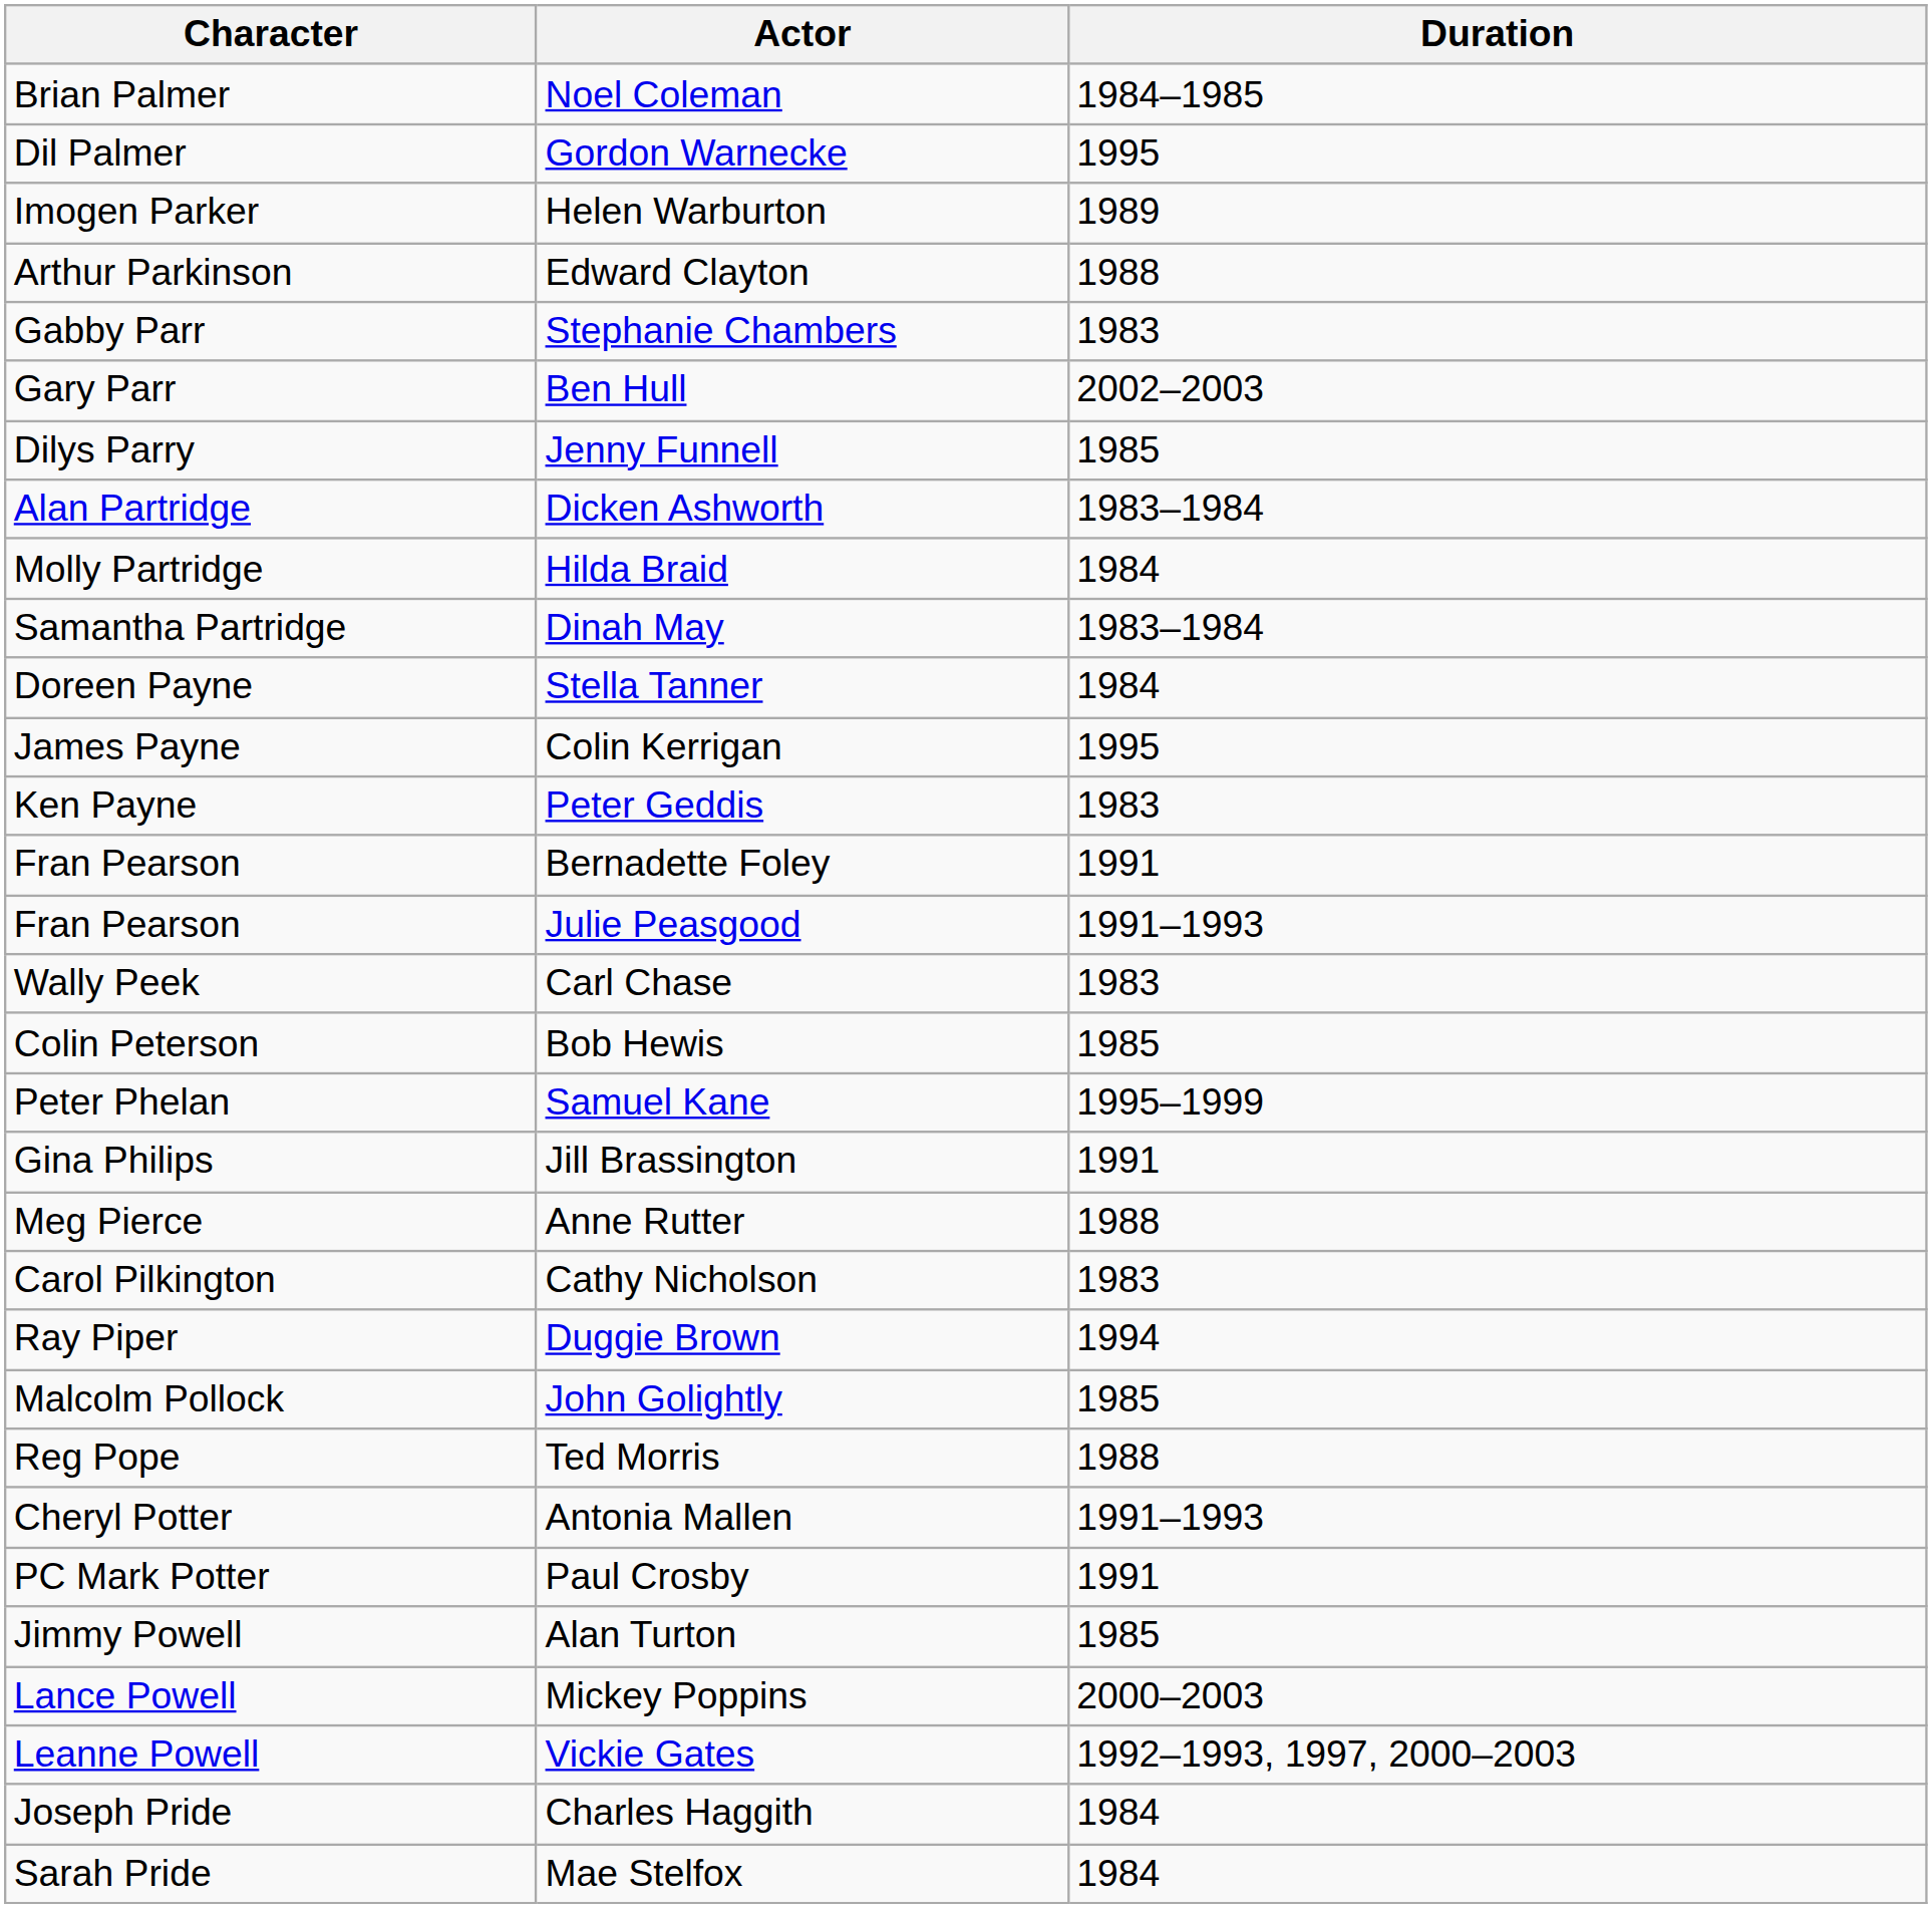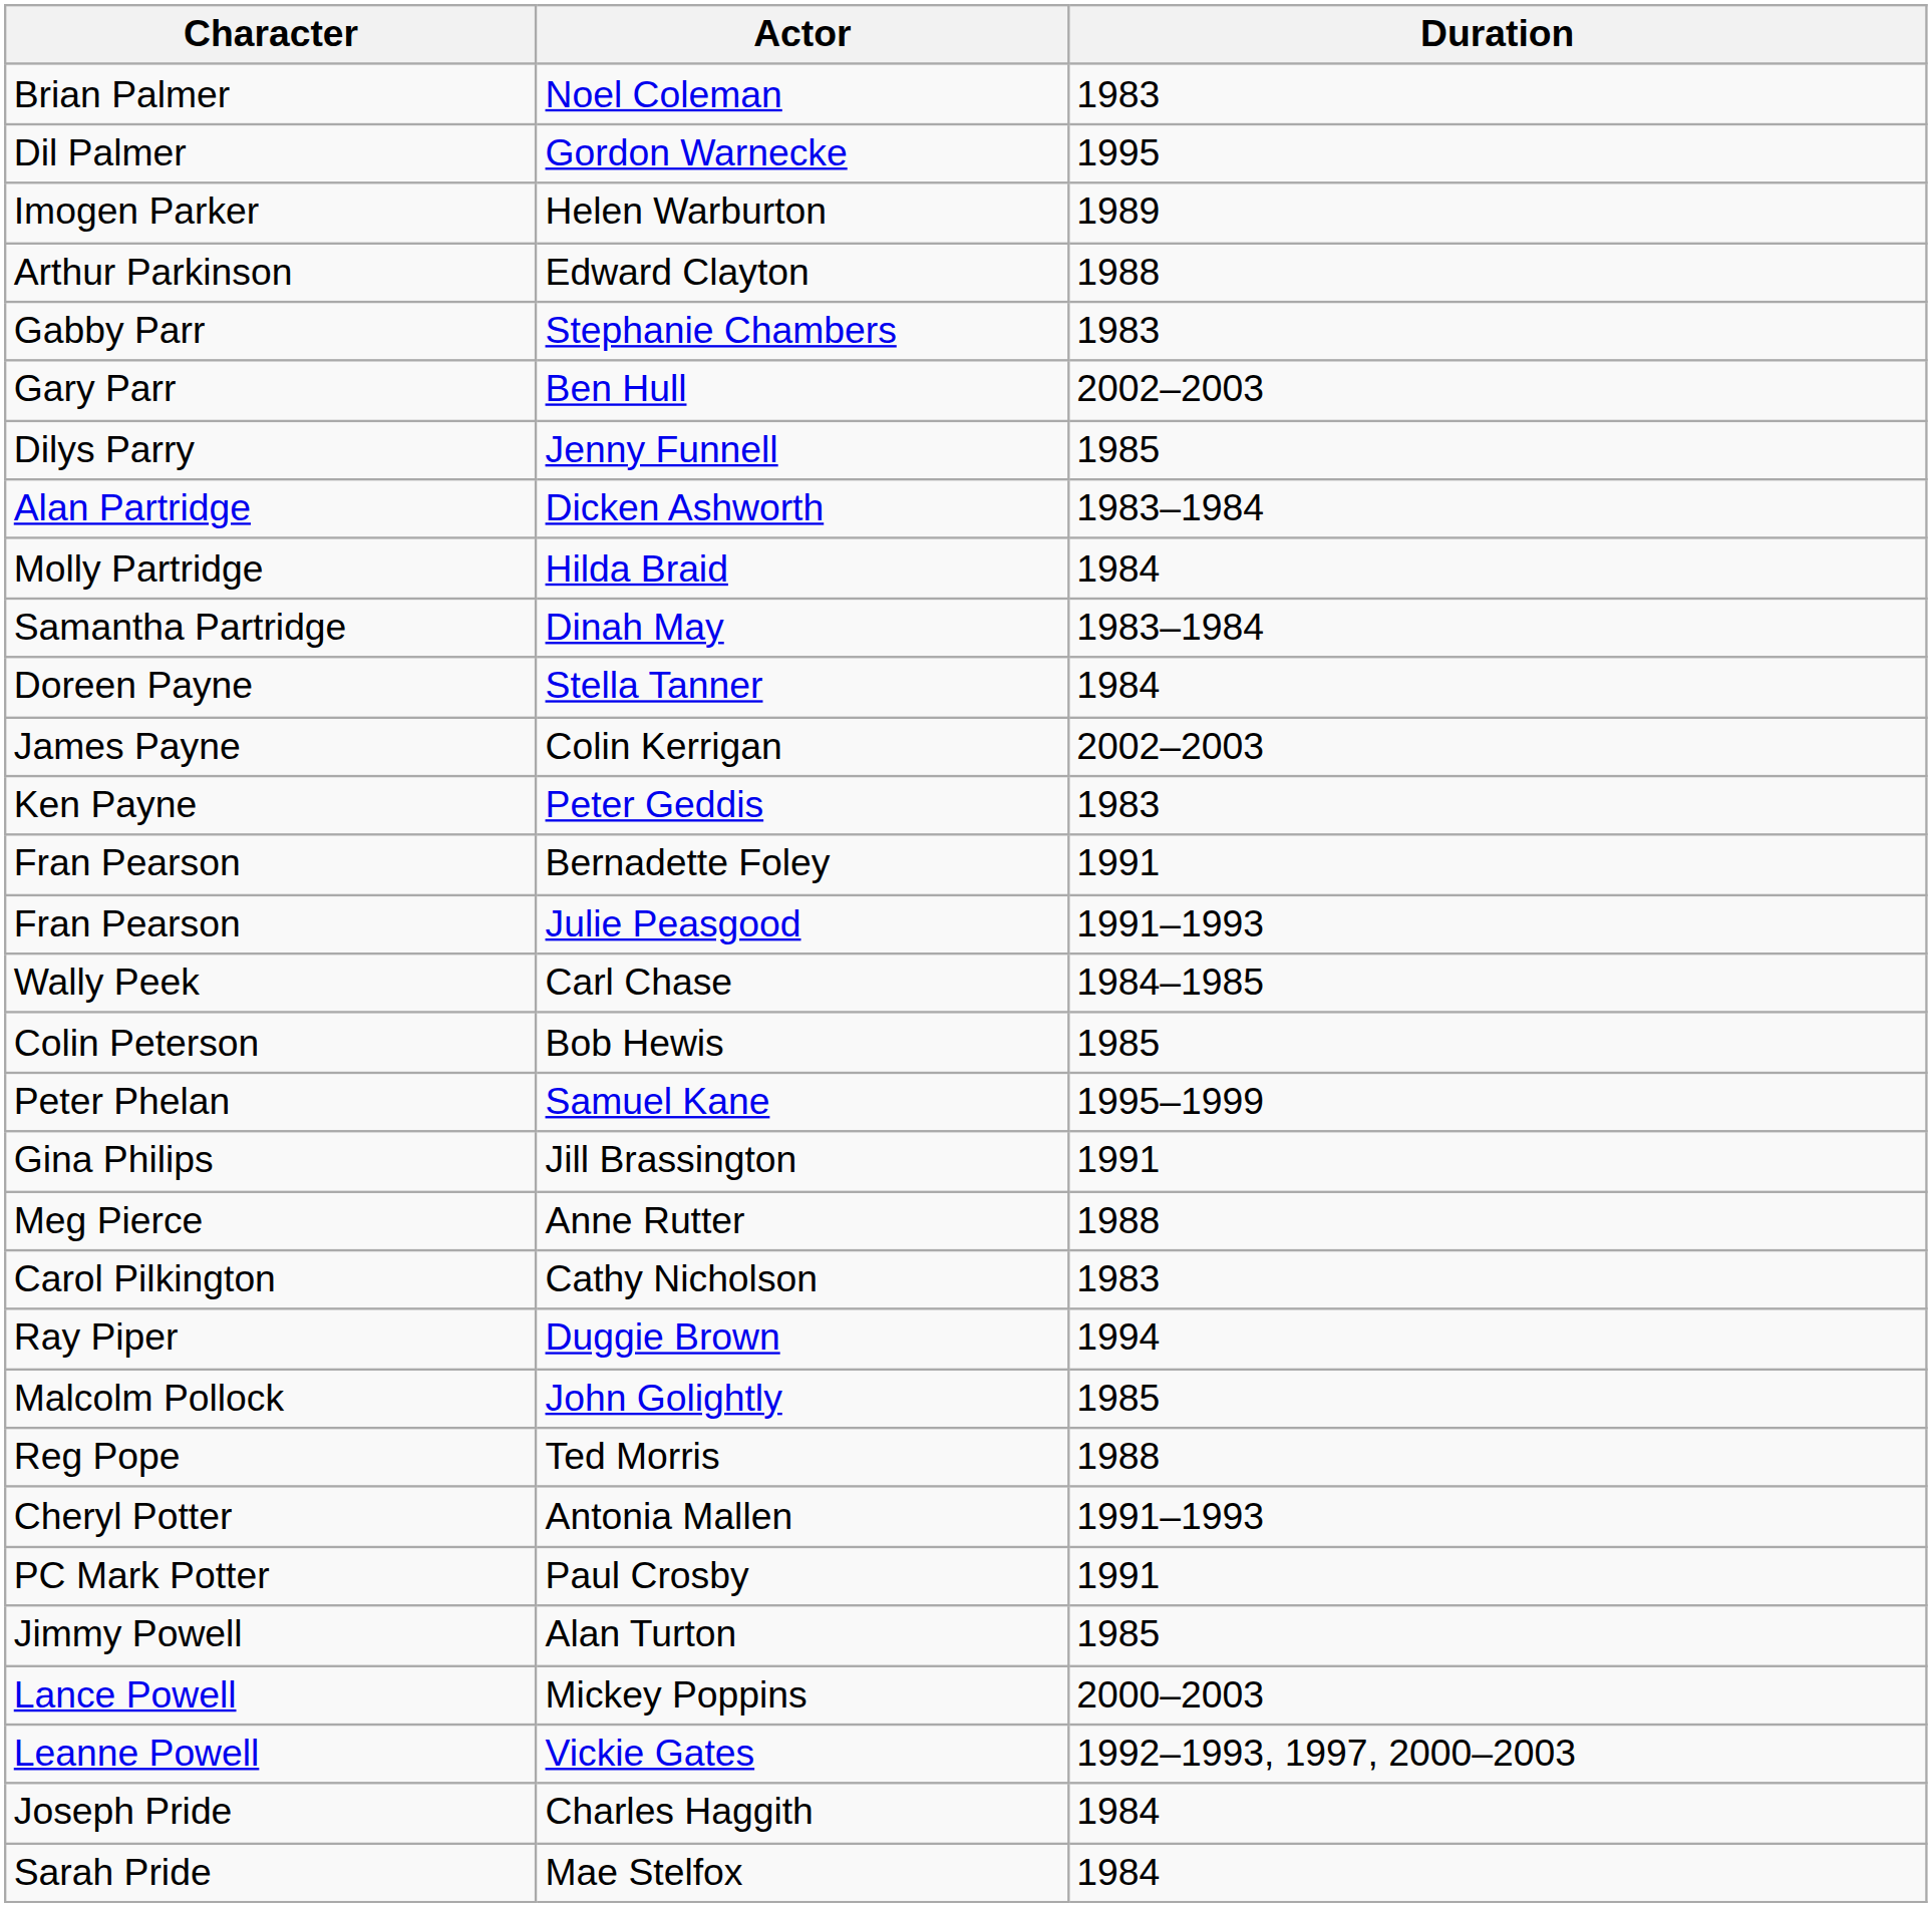 <table class="wikitable">
 <tr>
 <th style="width:220px;">Character</th>
 <th style="width:220px;">Actor</th>
 <th style="width:360px;">Duration</th>
 </tr>
 <tr>
 <td>Brian Palmer</td>
 <td><a href='#'>Noel Coleman</a></td>
-<td>1984–1985</td>
+<td>1983</td>
 </tr>
 <tr>
 <td>Dil Palmer</td>
 <td><a href='#'>Gordon Warnecke</a></td>
 <td>1995</td>
 </tr>
 <tr>
 <td>Imogen Parker</td>
 <td>Helen Warburton</td>
 <td>1989</td>
 </tr>
 <tr>
 <td>Arthur Parkinson</td>
 <td>Edward Clayton</td>
 <td>1988</td>
 </tr>
 <tr>
 <td>Gabby Parr</td>
 <td><a href='#'>Stephanie Chambers</a></td>
 <td>1983</td>
 </tr>
 <tr>
 <td>Gary Parr</td>
 <td><a href='#'>Ben Hull</a></td>
 <td>2002–2003</td>
 </tr>
 <tr>
 <td>Dilys Parry</td>
 <td><a href='#'>Jenny Funnell</a></td>
 <td>1985</td>
 </tr>
 <tr>
 <td><a href='#'>Alan Partridge</a></td>
 <td><a href='#'>Dicken Ashworth</a></td>
 <td>1983–1984</td>
 </tr>
 <tr>
 <td>Molly Partridge</td>
 <td><a href='#'>Hilda Braid</a></td>
 <td>1984</td>
 </tr>
 <tr>
 <td>Samantha Partridge</td>
 <td><a href='#'>Dinah May</a></td>
 <td>1983–1984</td>
 </tr>
 <tr>
 <td>Doreen Payne</td>
 <td><a href='#'>Stella Tanner</a></td>
 <td>1984</td>
 </tr>
 <tr>
 <td>James Payne</td>
 <td>Colin Kerrigan</td>
-<td>1995</td>
+<td>2002–2003</td>
 </tr>
 <tr>
 <td>Ken Payne</td>
 <td><a href='#'>Peter Geddis</a></td>
 <td>1983</td>
 </tr>
 <tr>
 <td>Fran Pearson</td>
 <td>Bernadette Foley</td>
 <td>1991</td>
 </tr>
 <tr>
 <td>Fran Pearson</td>
 <td><a href='#'>Julie Peasgood</a></td>
 <td>1991–1993</td>
 </tr>
 <tr>
 <td>Wally Peek</td>
 <td>Carl Chase</td>
-<td>1983</td>
+<td>1984–1985</td>
 </tr>
 <tr>
 <td>Colin Peterson</td>
 <td>Bob Hewis</td>
 <td>1985</td>
 </tr>
 <tr>
 <td>Peter Phelan</td>
 <td><a href='#'>Samuel Kane</a></td>
 <td>1995–1999</td>
 </tr>
 <tr>
 <td>Gina Philips</td>
 <td>Jill Brassington</td>
 <td>1991</td>
 </tr>
 <tr>
 <td>Meg Pierce</td>
 <td>Anne Rutter</td>
 <td>1988</td>
 </tr>
 <tr>
 <td>Carol Pilkington</td>
 <td>Cathy Nicholson</td>
 <td>1983</td>
 </tr>
 <tr>
 <td>Ray Piper</td>
 <td><a href='#'>Duggie Brown</a></td>
 <td>1994</td>
 </tr>
 <tr>
 <td>Malcolm Pollock</td>
 <td><a href='#'>John Golightly</a></td>
 <td>1985</td>
 </tr>
 <tr>
 <td>Reg Pope</td>
 <td>Ted Morris</td>
 <td>1988</td>
 </tr>
 <tr>
 <td>Cheryl Potter</td>
 <td>Antonia Mallen</td>
 <td>1991–1993</td>
 </tr>
 <tr>
 <td>PC Mark Potter</td>
 <td>Paul Crosby</td>
 <td>1991</td>
 </tr>
 <tr>
 <td>Jimmy Powell</td>
 <td>Alan Turton</td>
 <td>1985</td>
 </tr>
 <tr>
 <td><a href='#'>Lance Powell</a></td>
 <td>Mickey Poppins</td>
 <td>2000–2003</td>
 </tr>
 <tr>
 <td><a href='#'>Leanne Powell</a></td>
 <td><a href='#'>Vickie Gates</a></td>
 <td>1992–1993, 1997, 2000–2003</td>
 </tr>
 <tr>
 <td>Joseph Pride</td>
 <td>Charles Haggith</td>
 <td>1984</td>
 </tr>
 <tr>
 <td>Sarah Pride</td>
 <td>Mae Stelfox</td>
 <td>1984</td>
 </tr>
 </table>
